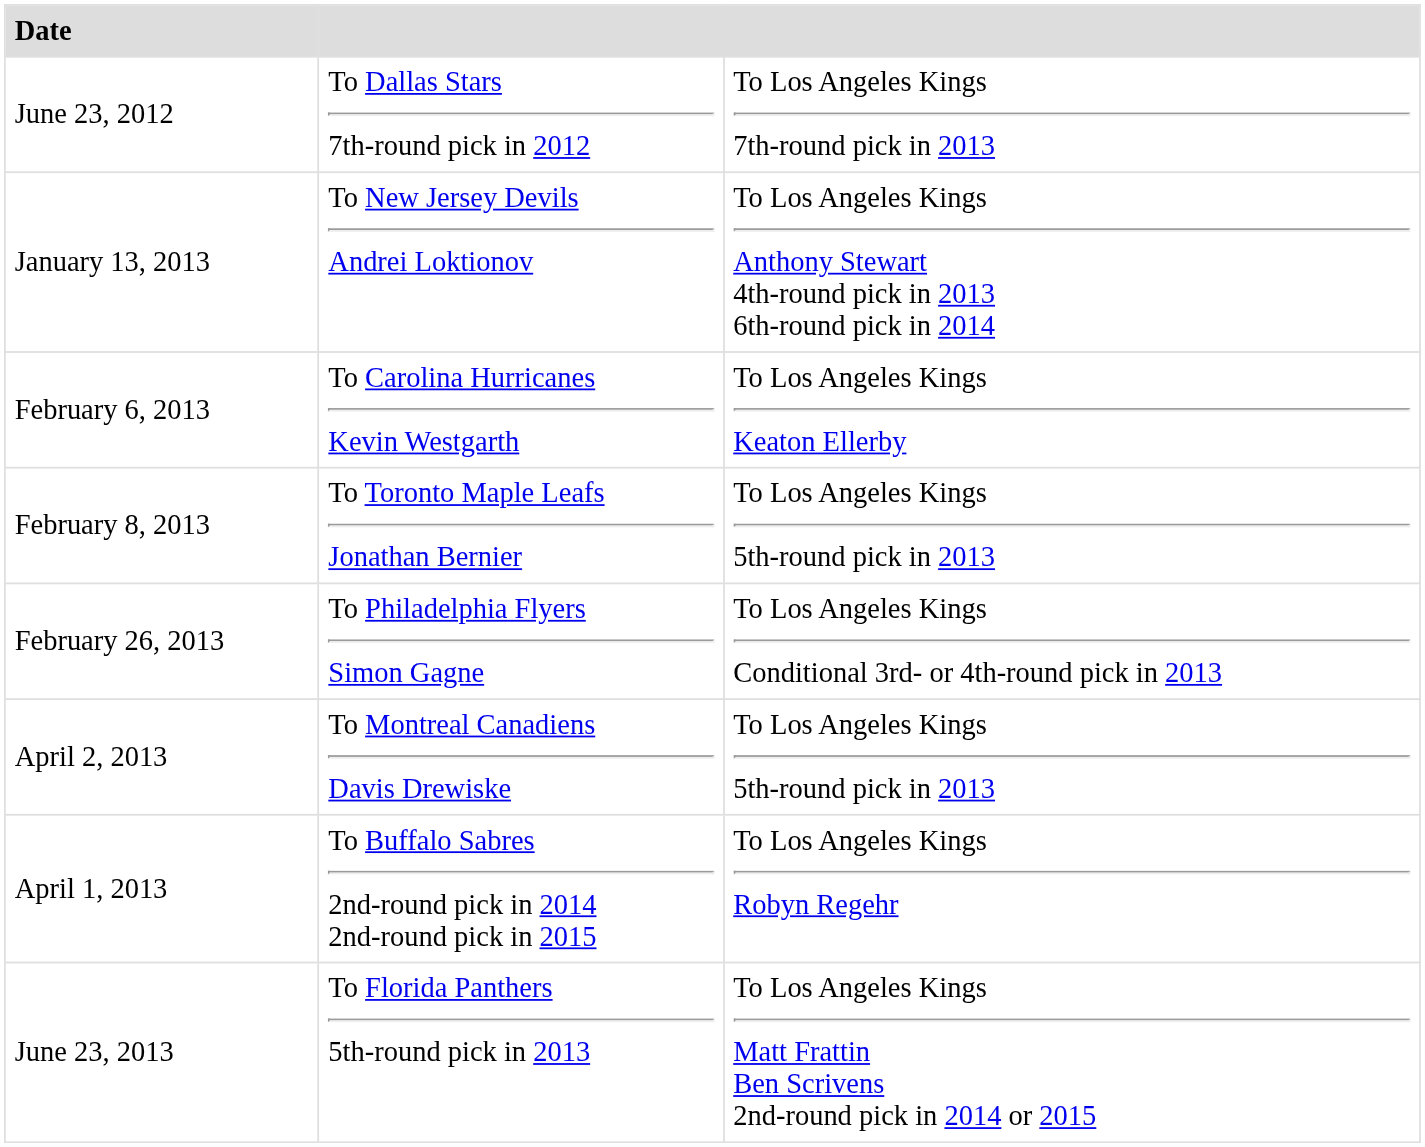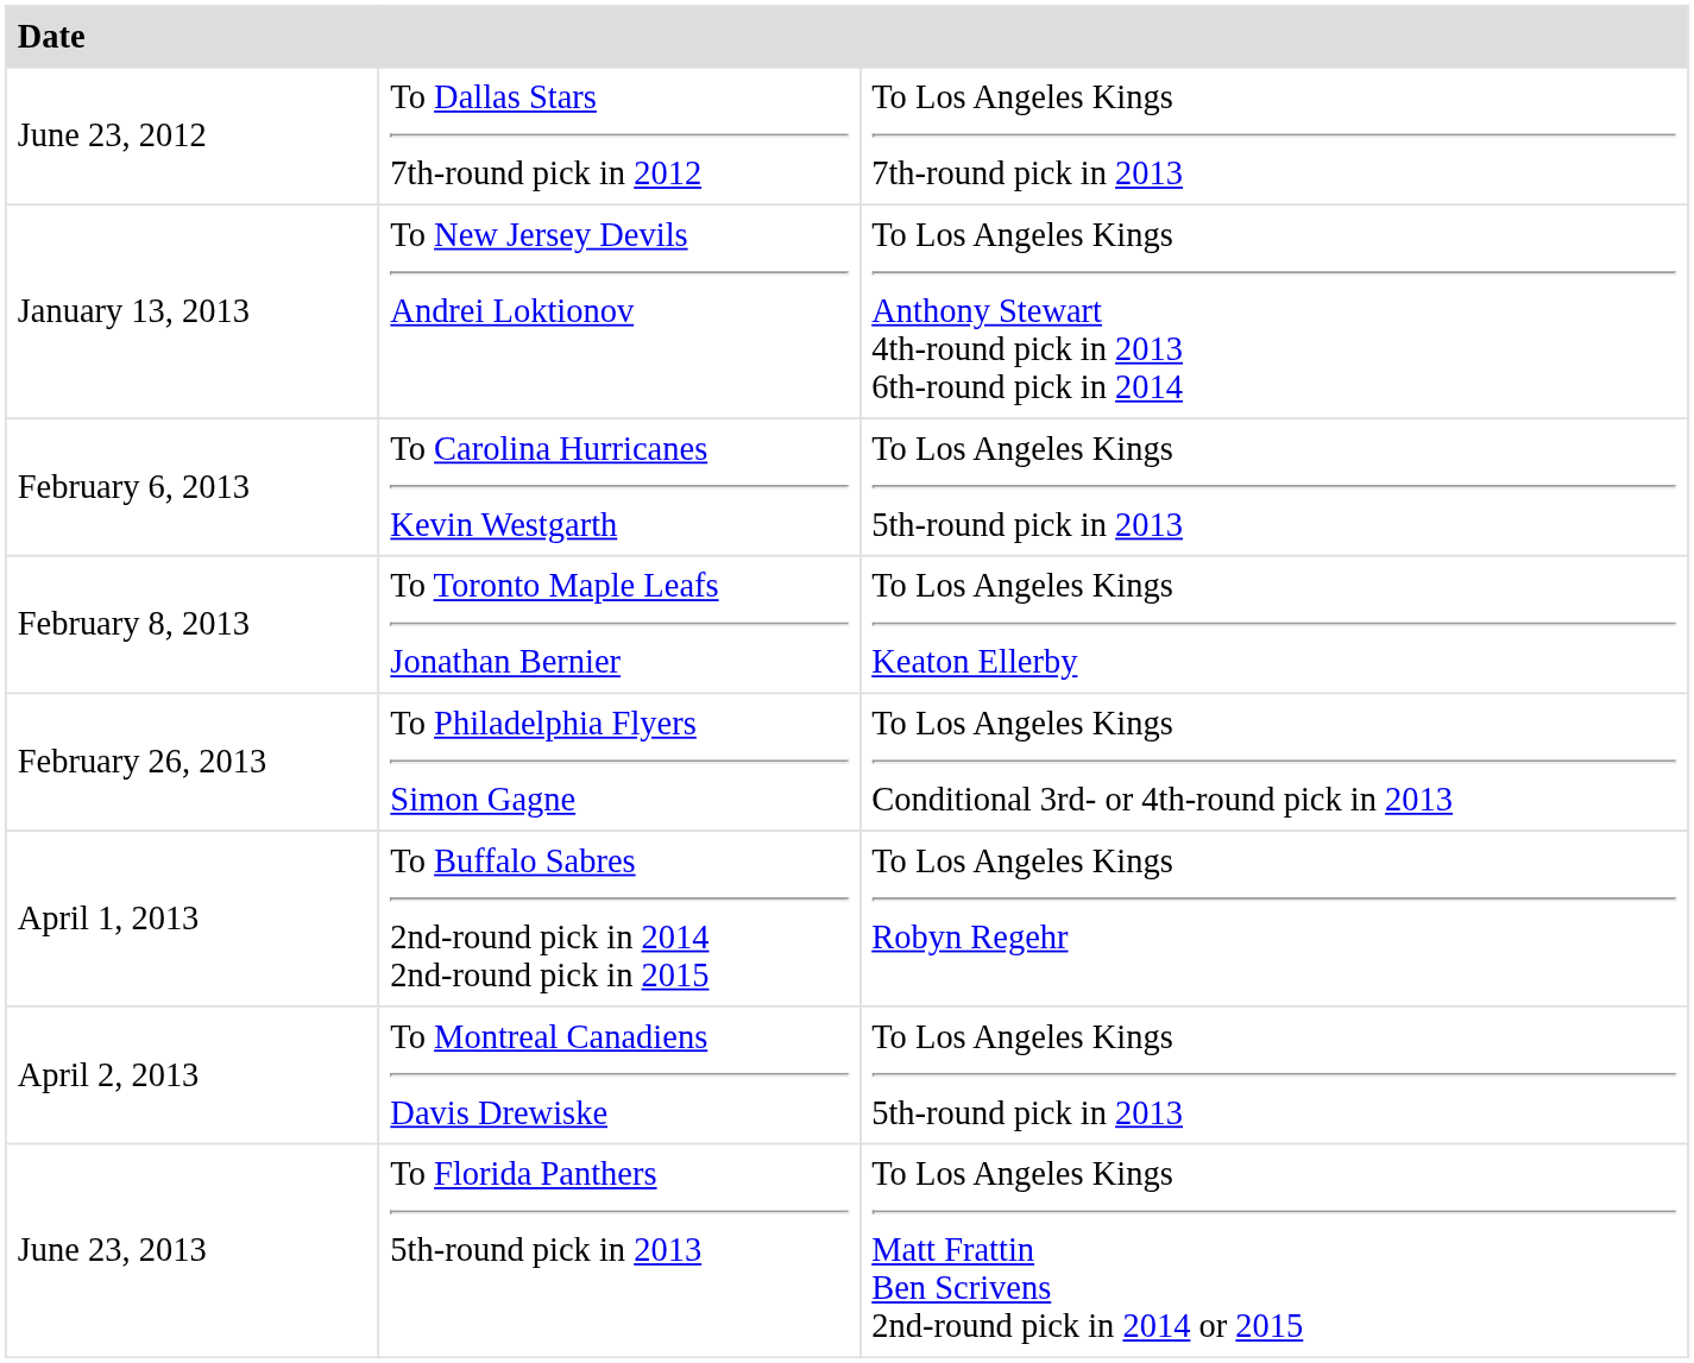 <table border=1 style="border-collapse:collapse" bordercolor="#DFDFDF" cellpadding="5" width=90%>
 <tr bgcolor="#dddddd">
 <td><strong>Date</strong></td>
 <th colspan="2"></th>
 </tr>
 <tr>
 <td>June 23, 2012</td>
 <td valign="top">To <a href='#'>Dallas Stars</a> <hr>7th-round pick in <a href='#'>2012</a></td>
 <td valign="top">To Los Angeles Kings <hr>7th-round pick in <a href='#'>2013</a></td>
 </tr>
 <tr>
 <td>January 13, 2013</td>
 <td valign="top">To <a href='#'>New Jersey Devils</a> <hr><a href='#'>Andrei Loktionov</a></td>
 <td valign="top">To Los Angeles Kings <hr><a href='#'>Anthony Stewart</a><br>4th-round pick in <a href='#'>2013</a><br>6th-round pick in <a href='#'>2014</a></td>
 </tr>
 <tr>
 <td>February 6, 2013</td>
 <td valign="top">To <a href='#'>Carolina Hurricanes</a> <hr><a href='#'>Kevin Westgarth</a></td>
-<td valign="top">To Los Angeles Kings <hr><a href='#'>Keaton Ellerby</a></td>
+<td valign="top">To Los Angeles Kings <hr>5th-round pick in <a href='#'>2013</a></td>
 </tr>
 <tr>
 <td>February 8, 2013</td>
 <td valign="top">To <a href='#'>Toronto Maple Leafs</a> <hr><a href='#'>Jonathan Bernier</a></td>
-<td valign="top">To Los Angeles Kings <hr>5th-round pick in <a href='#'>2013</a></td>
+<td valign="top">To Los Angeles Kings <hr><a href='#'>Keaton Ellerby</a></td>
 </tr>
 <tr>
 <td>February 26, 2013</td>
 <td valign="top">To <a href='#'>Philadelphia Flyers</a> <hr><a href='#'>Simon Gagne</a></td>
 <td valign="top">To Los Angeles Kings <hr>Conditional 3rd- or 4th-round pick in <a href='#'>2013</a></td>
 </tr>
 <tr>
+<td>April 1, 2013</td>
+<td valign="top">To <a href='#'>Buffalo Sabres</a> <hr>2nd-round pick in <a href='#'>2014</a><br>2nd-round pick in <a href='#'>2015</a></td>
+<td valign="top">To Los Angeles Kings <hr><a href='#'>Robyn Regehr</a></td>
+</tr>
+<tr>
 <td>April 2, 2013</td>
 <td valign="top">To <a href='#'>Montreal Canadiens</a> <hr><a href='#'>Davis Drewiske</a></td>
 <td valign="top">To Los Angeles Kings <hr>5th-round pick in <a href='#'>2013</a></td>
-</tr>
-<tr>
-<td>April 1, 2013</td>
-<td valign="top">To <a href='#'>Buffalo Sabres</a> <hr>2nd-round pick in <a href='#'>2014</a><br>2nd-round pick in <a href='#'>2015</a></td>
-<td valign="top">To Los Angeles Kings <hr><a href='#'>Robyn Regehr</a></td>
 </tr>
 <tr>
 <td>June 23, 2013</td>
 <td valign="top">To <a href='#'>Florida Panthers</a> <hr>5th-round pick in <a href='#'>2013</a></td>
 <td valign="top">To Los Angeles Kings <hr><a href='#'>Matt Frattin</a><br><a href='#'>Ben Scrivens</a><br>2nd-round pick in <a href='#'>2014</a> or <a href='#'>2015</a></td>
 </tr>
 </table>
